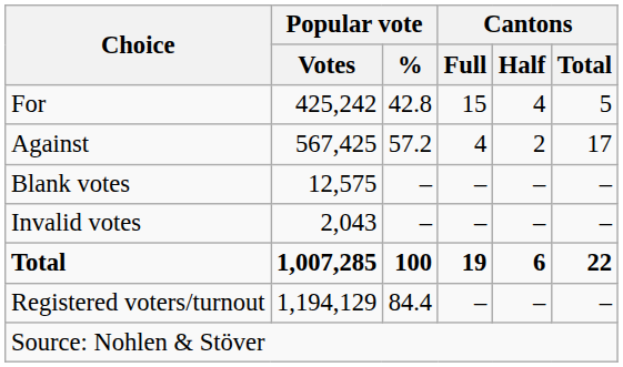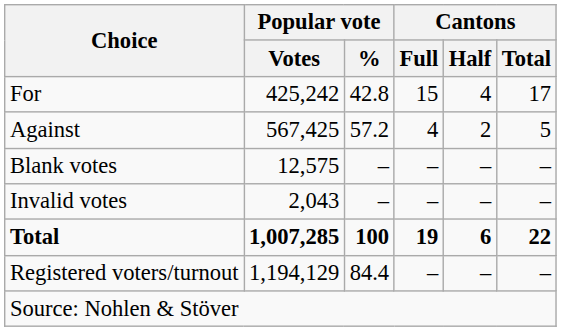 <table class=wikitable style=text-align:right>
 <tr>
 <th rowspan=2>Choice</th>
 <th colspan=2>Popular vote</th>
 <th colspan=3>Cantons</th>
 </tr>
 <tr>
 <th>Votes</th>
 <th>%</th>
 <th>Full</th>
 <th>Half</th>
 <th>Total</th>
 </tr>
 <tr>
 <td align=left>For</td>
 <td>425,242</td>
 <td>42.8</td>
 <td>15</td>
 <td>4</td>
-<td>5</td>
+<td>17</td>
 </tr>
 <tr>
 <td align=left>Against</td>
 <td>567,425</td>
 <td>57.2</td>
 <td>4</td>
 <td>2</td>
-<td>17</td>
+<td>5</td>
 </tr>
 <tr>
 <td align=left>Blank votes</td>
 <td>12,575</td>
 <td>–</td>
 <td>–</td>
 <td>–</td>
 <td>–</td>
 </tr>
 <tr>
 <td align=left>Invalid votes</td>
 <td>2,043</td>
 <td>–</td>
 <td>–</td>
 <td>–</td>
 <td>–</td>
 </tr>
 <tr>
 <td align=left><strong>Total</strong></td>
 <td><strong>1,007,285</strong></td>
 <td><strong>100</strong></td>
 <td><strong>19</strong></td>
 <td><strong>6</strong></td>
 <td><strong>22</strong></td>
 </tr>
 <tr>
 <td align=left>Registered voters/turnout</td>
 <td>1,194,129</td>
 <td>84.4</td>
 <td>–</td>
 <td>–</td>
 <td>–</td>
 </tr>
 <tr>
 <td align=left colspan=6>Source: Nohlen & Stöver</td>
 </tr>
 </table>
